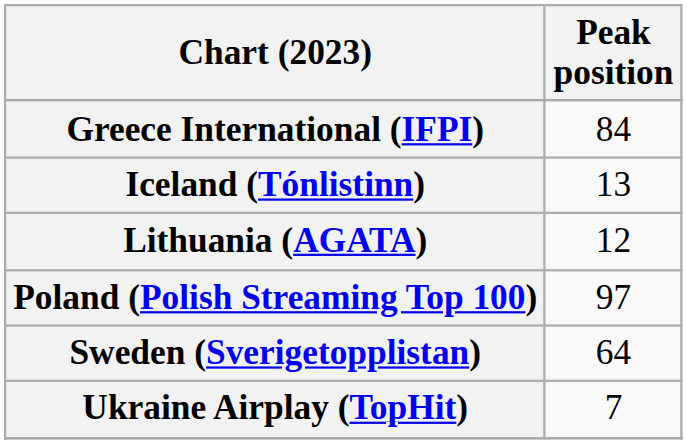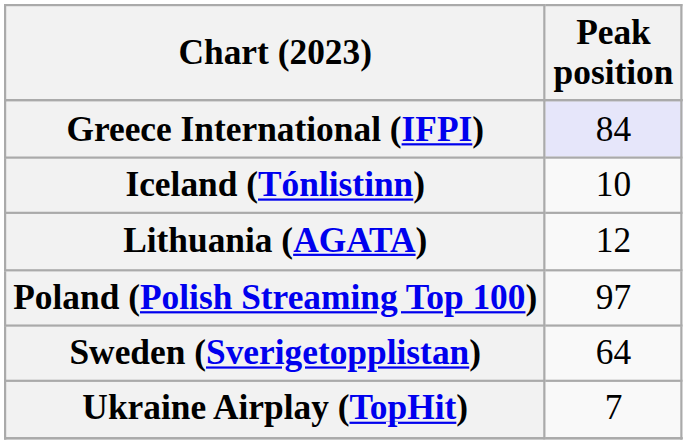 <table class="wikitable sortable plainrowheaders" style="text-align:center">
 <tr>
 <th scope="col">Chart (2023)</th>
 <th scope="col">Peak<br>position</th>
 </tr>
 <tr>
 </tr>
 <tr>
 <th scope="row">Greece International (<a href='#'>IFPI</a>)</th>
-<td>84</td>
+<td style="background: lavender;">84</td>
 </tr>
 <tr>
 <th scope="row">Iceland (<a href='#'>Tónlistinn</a>)</th>
-<td>13</td>
+<td>10</td>
 </tr>
 <tr>
 <th scope="row">Lithuania (<a href='#'>AGATA</a>)</th>
 <td>12</td>
 </tr>
 <tr>
 <th scope="row">Poland (<a href='#'>Polish Streaming Top 100</a>)</th>
 <td>97</td>
 </tr>
 <tr>
 <th scope="row">Sweden (<a href='#'>Sverigetopplistan</a>)</th>
 <td>64</td>
 </tr>
 <tr>
 <th scope="row">Ukraine Airplay (<a href='#'>TopHit</a>)</th>
 <td>7</td>
 </tr>
 <tr>
 </tr>
 <tr>
 </tr>
 </table>
